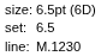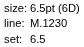 <table style="margin-left:40px;">
 <tr>
 <td>size:</td>
 <td>6.5pt (6D)</td>
 </tr>
 <tr>
+<td>line:</td>
+<td>M.1230</td>
+</tr>
+<tr>
 <td>set:</td>
 <td>6.5</td>
 </tr>
-<tr>
-<td>line:</td>
-<td>M.1230</td>
-</tr>
 </table>
